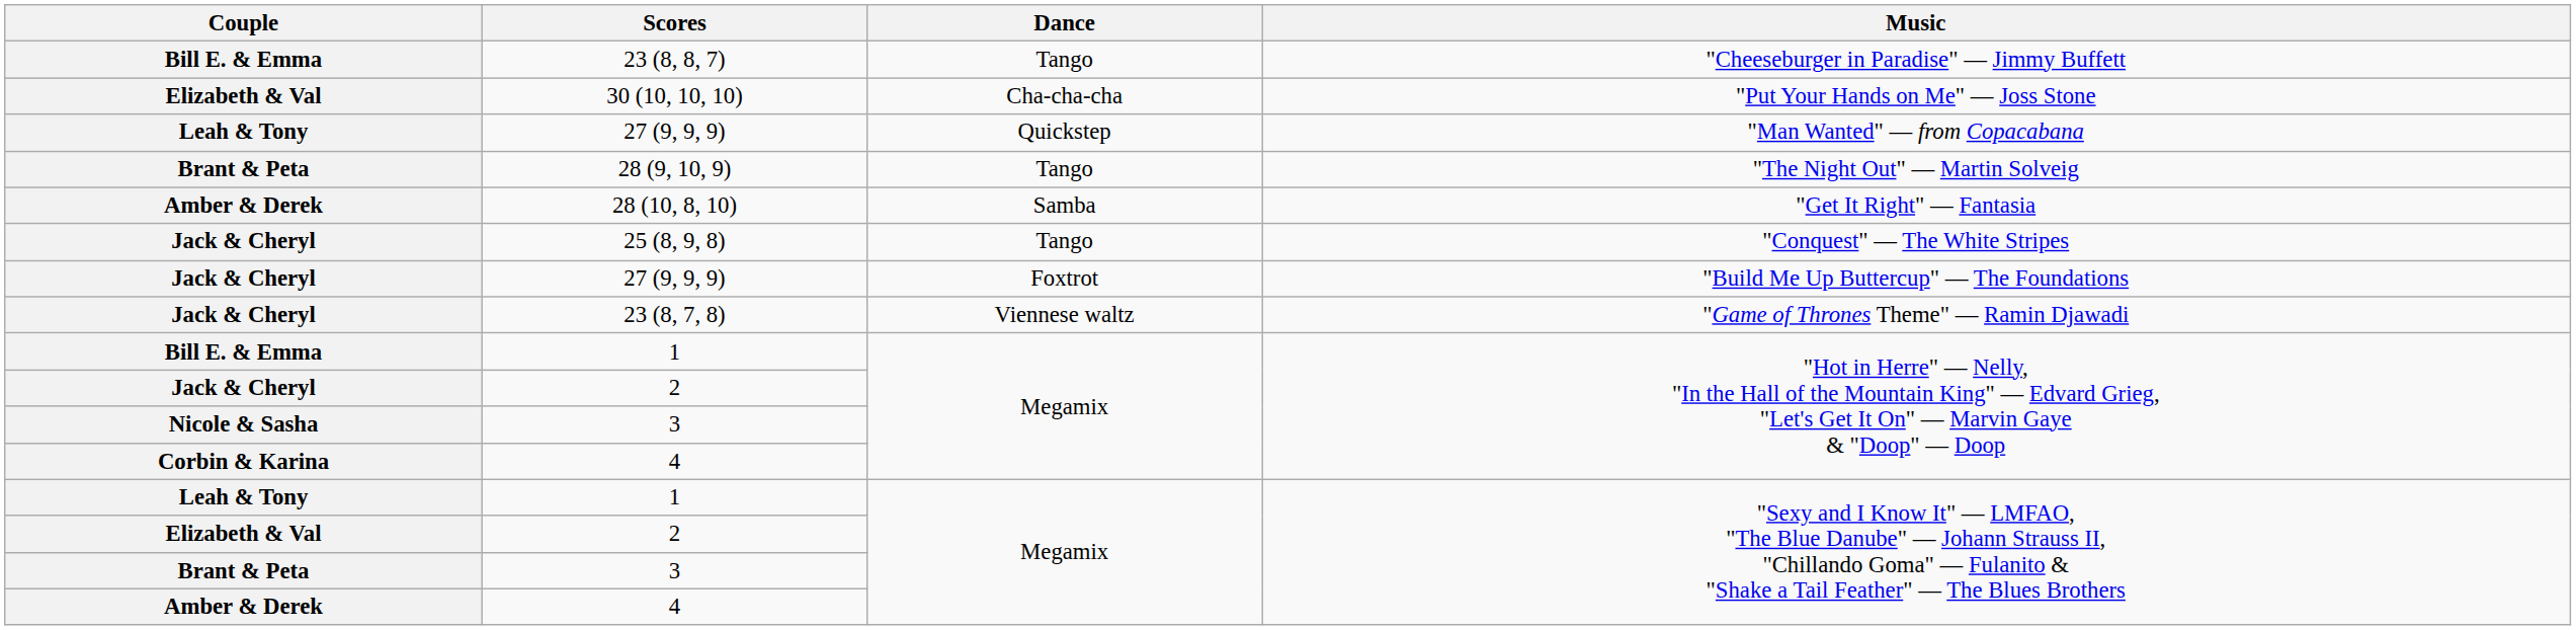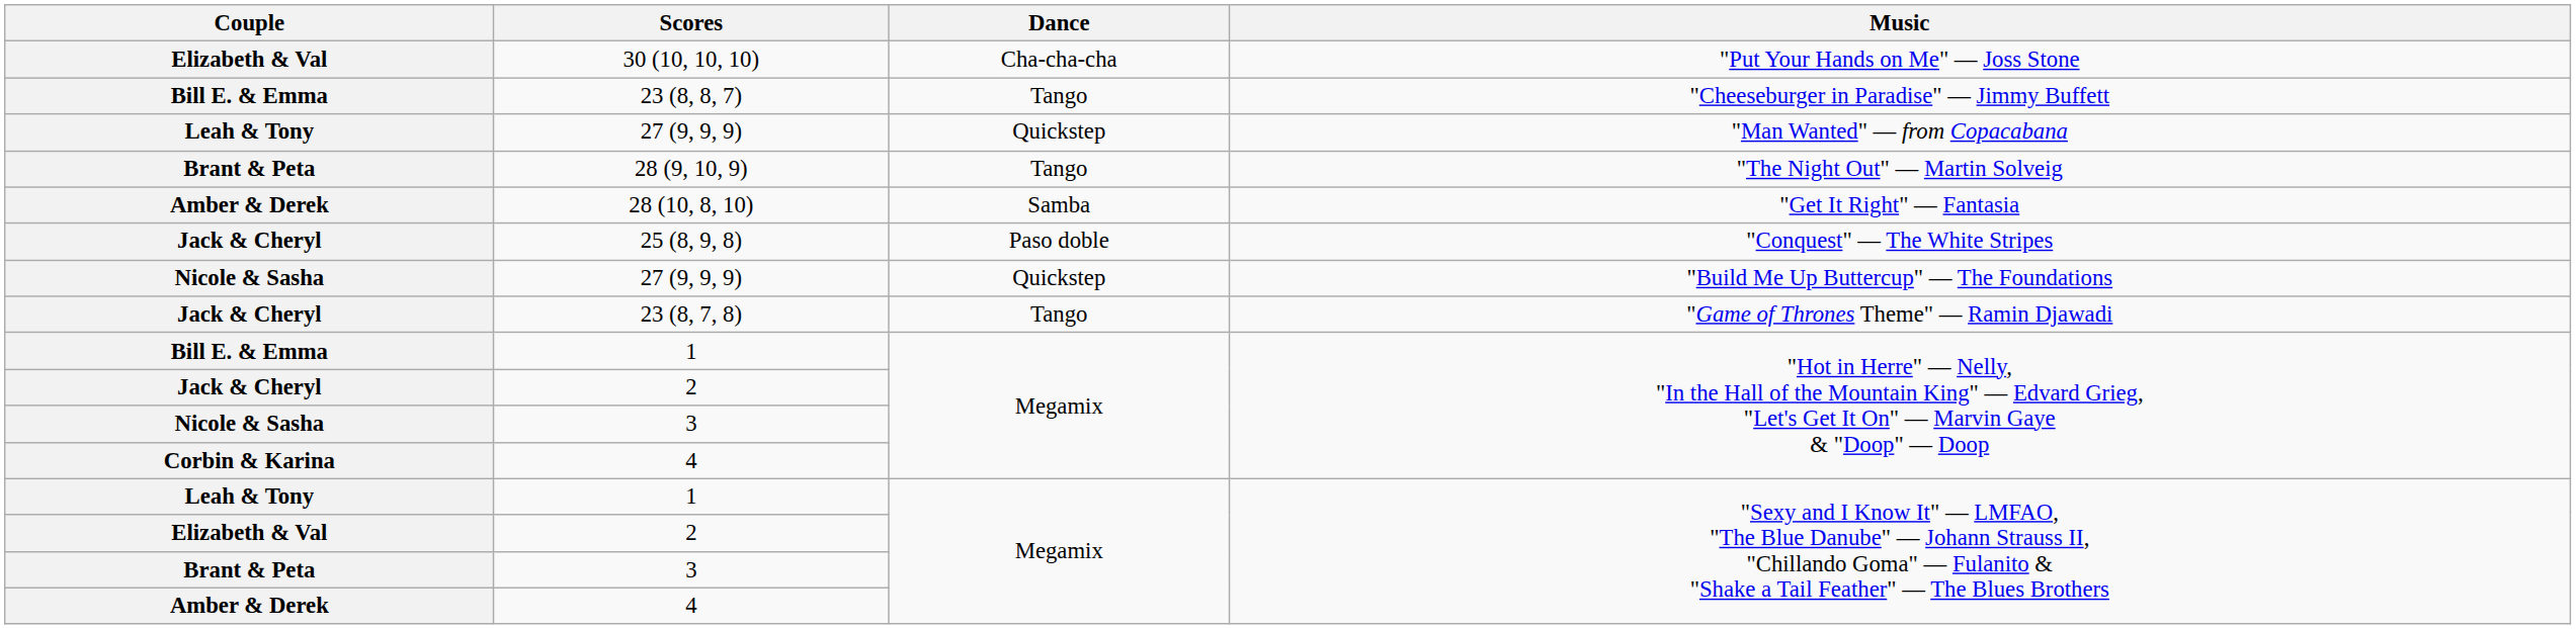 <table class="wikitable sortable" style="text-align:center; width:90%">
 <tr>
 <th scope="col">Couple</th>
 <th scope="col">Scores</th>
 <th scope="col" class="unsortable">Dance</th>
 <th scope="col" class="unsortable">Music</th>
 </tr>
 <tr>
+<th scope="row">Elizabeth & Val</th>
+<td>30 (10, 10, 10)</td>
+<td>Cha-cha-cha</td>
+<td>"<a href='#'>Put Your Hands on Me</a>" — <a href='#'>Joss Stone</a></td>
+</tr>
+<tr>
 <th scope="row">Bill E. & Emma</th>
 <td>23 (8, 8, 7)</td>
 <td>Tango</td>
 <td>"<a href='#'>Cheeseburger in Paradise</a>" — <a href='#'>Jimmy Buffett</a></td>
-</tr>
-<tr>
-<th scope="row">Elizabeth & Val</th>
-<td>30 (10, 10, 10)</td>
-<td>Cha-cha-cha</td>
-<td>"<a href='#'>Put Your Hands on Me</a>" — <a href='#'>Joss Stone</a></td>
 </tr>
 <tr>
 <th scope="row">Leah & Tony</th>
 <td>27 (9, 9, 9)</td>
 <td>Quickstep</td>
 <td>"<a href='#'>Man Wanted</a>" — <em>from <a href='#'>Copacabana</a></em></td>
 </tr>
 <tr>
 <th scope="row">Brant & Peta</th>
 <td>28 (9, 10, 9)</td>
 <td>Tango</td>
 <td>"<a href='#'>The Night Out</a>" — <a href='#'>Martin Solveig</a></td>
 </tr>
 <tr>
 <th scope="row">Amber & Derek</th>
 <td>28 (10, 8, 10)</td>
 <td>Samba</td>
 <td>"<a href='#'>Get It Right</a>" — <a href='#'>Fantasia</a></td>
 </tr>
 <tr>
 <th scope="row">Jack & Cheryl</th>
 <td>25 (8, 9, 8)</td>
-<td>Tango</td>
+<td>Paso doble</td>
 <td>"<a href='#'>Conquest</a>" — <a href='#'>The White Stripes</a></td>
 </tr>
 <tr>
-<th scope="row">Jack & Cheryl</th>
+<th scope="row">Nicole & Sasha</th>
 <td>27 (9, 9, 9)</td>
-<td>Foxtrot</td>
+<td>Quickstep</td>
 <td>"<a href='#'>Build Me Up Buttercup</a>" — <a href='#'>The Foundations</a></td>
 </tr>
 <tr>
 <th scope="row">Jack & Cheryl</th>
 <td>23 (8, 7, 8)</td>
-<td>Viennese waltz</td>
+<td>Tango</td>
 <td>"<em><a href='#'>Game of Thrones</a></em> Theme" — <a href='#'>Ramin Djawadi</a></td>
 </tr>
 <tr>
 <th scope="row">Bill E. & Emma</th>
 <td>1</td>
 <td rowspan="4">Megamix</td>
 <td rowspan="4">"<a href='#'>Hot in Herre</a>" — <a href='#'>Nelly</a>,<br>"<a href='#'>In the Hall of the Mountain King</a>" — <a href='#'>Edvard Grieg</a>,<br>"<a href='#'>Let's Get It On</a>" — <a href='#'>Marvin Gaye</a><br>& "<a href='#'>Doop</a>" — <a href='#'>Doop</a></td>
 </tr>
 <tr>
 <th scope="row">Jack & Cheryl</th>
 <td>2</td>
 </tr>
 <tr>
 <th scope="row">Nicole & Sasha</th>
 <td>3</td>
 </tr>
 <tr>
 <th scope="row">Corbin & Karina</th>
 <td>4</td>
 </tr>
 <tr>
 <th scope="row">Leah & Tony</th>
 <td>1</td>
 <td rowspan="4">Megamix</td>
 <td rowspan="4">"<a href='#'>Sexy and I Know It</a>" — <a href='#'>LMFAO</a>,<br>"<a href='#'>The Blue Danube</a>" — <a href='#'>Johann Strauss II</a>,<br>"Chillando Goma" — <a href='#'>Fulanito</a> &<br>"<a href='#'>Shake a Tail Feather</a>" — <a href='#'>The Blues Brothers</a></td>
 </tr>
 <tr>
 <th scope="row">Elizabeth & Val</th>
 <td>2</td>
 </tr>
 <tr>
 <th scope="row">Brant & Peta</th>
 <td>3</td>
 </tr>
 <tr>
 <th scope="row">Amber & Derek</th>
 <td>4</td>
 </tr>
 </table>
